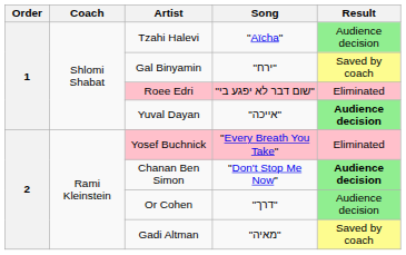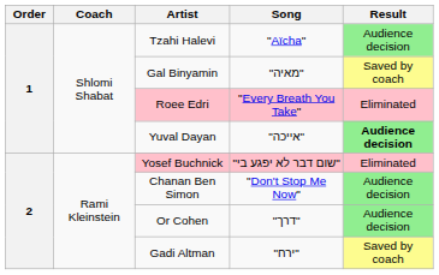 <table class="wikitable" style="text-align: center; width:65%;">
 <tr>
 <th width="05%">Order</th>
 <th width="12%">Coach</th>
 <th width="15%">Artist</th>
 <th width="18%">Song</th>
 <th width="14%">Result</th>
 </tr>
 <tr>
 <th rowspan=4>1</th>
 <td rowspan=4>Shlomi Shabat</td>
 <td>Tzahi Halevi</td>
 <td>"<a href='#'>Aïcha</a>"</td>
 <td style="background-color:lightgreen;">Audience decision</td>
 </tr>
 <tr>
 <td>Gal Binyamin</td>
-<td>"ירח"</td>
+<td>"מאיה"</td>
 <td style="background-color:#fdfc8f;">Saved by coach</td>
 </tr>
 <tr>
 <td style="background-color:pink;">Roee Edri</td>
-<td style="background-color:pink;">"שום דבר לא יפגע בי"</td>
+<td style="background-color:pink;">"<a href='#'>Every Breath You Take</a>"</td>
 <td style="background-color:pink;">Eliminated</td>
 </tr>
 <tr>
 <td>Yuval Dayan</td>
 <td>"אייכה"</td>
 <td style="background-color:lightgreen;"><strong>Audience decision</strong></td>
 </tr>
 <tr>
 <th rowspan=4>2</th>
 <td rowspan=4>Rami Kleinstein</td>
 <td style="background-color:pink;">Yosef Buchnick</td>
-<td style="background-color:pink;">"<a href='#'>Every Breath You Take</a>"</td>
+<td style="background-color:pink;">"שום דבר לא יפגע בי"</td>
 <td style="background-color:pink;">Eliminated</td>
 </tr>
 <tr>
 <td>Chanan Ben Simon</td>
 <td>"<a href='#'>Don't Stop Me Now</a>"</td>
-<td style="background-color:lightgreen;"><strong>Audience decision</strong></td>
+<td style="background-color:lightgreen;">Audience decision</td>
 </tr>
 <tr>
 <td>Or Cohen</td>
 <td>"דרך"</td>
 <td style="background-color:lightgreen;">Audience decision</td>
 </tr>
 <tr>
 <td>Gadi Altman</td>
-<td>"מאיה"</td>
+<td>"ירח"</td>
 <td style="background-color:#fdfc8f;">Saved by coach</td>
 </tr>
 </table>
